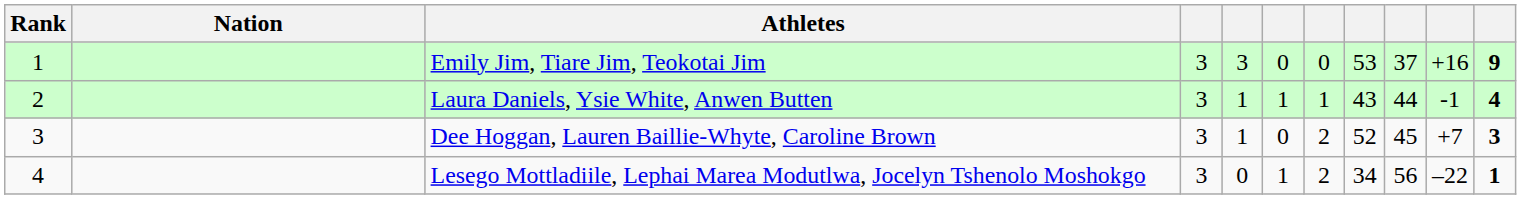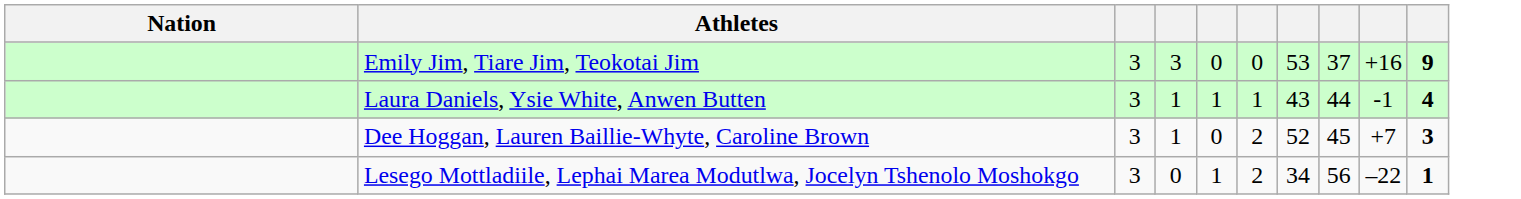 <table class=wikitable style="text-align:center">
 <tr>
-<th width=20>Rank</th>
 <th width=230>Nation</th>
 <th width=500>Athletes</th>
 <th width=20></th>
 <th width=20></th>
 <th width=20></th>
 <th width=20></th>
 <th width=20></th>
 <th width=20></th>
 <th width=20></th>
 <th width=20></th>
 </tr>
 <tr bgcolor="#ccffcc">
-<td>1</td>
 <td align=left></td>
 <td align=left><a href='#'>Emily Jim</a>, <a href='#'>Tiare Jim</a>, <a href='#'>Teokotai Jim</a></td>
 <td>3</td>
 <td>3</td>
 <td>0</td>
 <td>0</td>
 <td>53</td>
 <td>37</td>
 <td>+16</td>
 <td><strong>9</strong></td>
 </tr>
 <tr bgcolor="#ccffcc">
-<td>2</td>
 <td align=left></td>
 <td align=left><a href='#'>Laura Daniels</a>, <a href='#'>Ysie White</a>, <a href='#'>Anwen Butten</a></td>
 <td>3</td>
 <td>1</td>
 <td>1</td>
 <td>1</td>
 <td>43</td>
 <td>44</td>
 <td>-1</td>
 <td><strong>4</strong></td>
 </tr>
 <tr>
-<td>3</td>
 <td align=left></td>
 <td align=left><a href='#'>Dee Hoggan</a>, <a href='#'>Lauren Baillie-Whyte</a>, <a href='#'>Caroline Brown</a></td>
 <td>3</td>
 <td>1</td>
 <td>0</td>
 <td>2</td>
 <td>52</td>
 <td>45</td>
 <td>+7</td>
 <td><strong>3</strong></td>
 </tr>
 <tr>
-<td>4</td>
 <td align=left></td>
 <td align=left><a href='#'>Lesego Mottladiile</a>, <a href='#'>Lephai Marea Modutlwa</a>, <a href='#'>Jocelyn Tshenolo Moshokgo</a></td>
 <td>3</td>
 <td>0</td>
 <td>1</td>
 <td>2</td>
 <td>34</td>
 <td>56</td>
 <td>–22</td>
 <td><strong>1</strong></td>
 </tr>
 </table>
